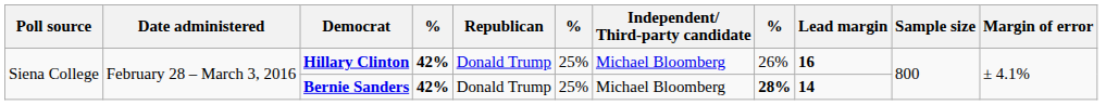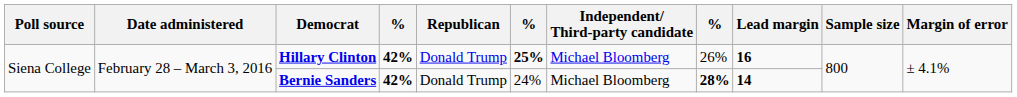 <table class="wikitable">
 <tr>
 <th>Poll source</th>
 <th>Date administered</th>
 <th>Democrat</th>
 <th>%</th>
 <th>Republican</th>
 <th>%</th>
 <th>Independent/<br>Third-party candidate</th>
 <th>%</th>
 <th>Lead margin</th>
 <th>Sample size</th>
 <th>Margin of error</th>
 </tr>
 <tr>
 <td rowspan=2>Siena College</td>
 <td rowspan=2>February 28 – March 3, 2016</td>
 <td><strong><a href='#'>Hillary Clinton</a></strong></td>
 <td><strong>42%</strong></td>
 <td><a href='#'>Donald Trump</a></td>
-<td>25%</td>
+<td><strong>25%</strong></td>
 <td><a href='#'>Michael Bloomberg</a></td>
 <td>26%</td>
 <td><strong>16</strong></td>
 <td rowspan=2>800</td>
 <td rowspan=2>± 4.1%</td>
 </tr>
 <tr>
 <td><strong><a href='#'>Bernie Sanders</a></strong></td>
 <td><strong>42%</strong></td>
 <td>Donald Trump</td>
-<td>25%</td>
+<td>24%</td>
 <td>Michael Bloomberg</td>
 <td><strong>28%</strong></td>
 <td><strong>14</strong></td>
 </tr>
 </table>
